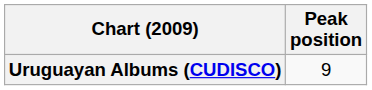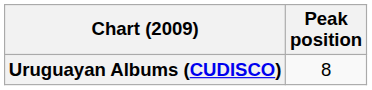 <table class="wikitable plainrowheaders sortable" style="text-align:center;">
 <tr>
 <th scope="col">Chart (2009)</th>
 <th scope="col">Peak<br>position</th>
 </tr>
 <tr>
 <th scope="row">Uruguayan Albums (<a href='#'>CUDISCO</a>)</th>
-<td>9</td>
+<td>8</td>
 </tr>
 </table>
